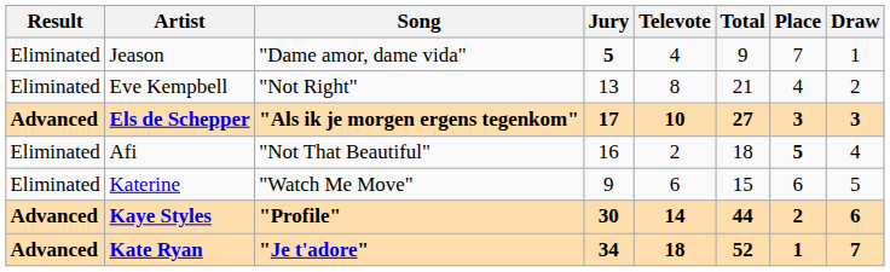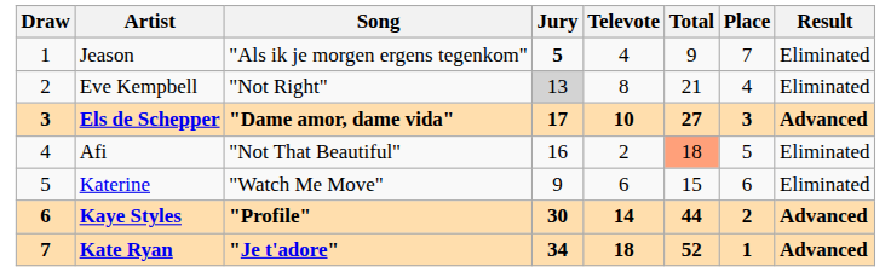 <table class="sortable wikitable" style="margin: 1em auto 1em auto; text-align:center;">
 <tr>
-<th>Result</th>
+<th>Draw</th>
 <th>Artist</th>
 <th>Song</th>
 <th>Jury</th>
 <th>Televote</th>
 <th>Total</th>
 <th>Place</th>
-<th>Draw</th>
+<th>Result</th>
 </tr>
 <tr>
-<td align="left">Eliminated</td>
+<td>1</td>
 <td align="left">Jeason</td>
-<td align="left">"Dame amor, dame vida"</td>
+<td align="left">"Als ik je morgen ergens tegenkom"</td>
 <td><strong>5</strong></td>
 <td>4</td>
 <td>9</td>
 <td>7</td>
-<td>1</td>
+<td align="left">Eliminated</td>
 </tr>
 <tr>
-<td align="left">Eliminated</td>
+<td>2</td>
 <td align="left">Eve Kempbell</td>
 <td align="left">"Not Right"</td>
-<td>13</td>
+<td style="background: lightgrey;">13</td>
 <td>8</td>
 <td>21</td>
 <td>4</td>
-<td>2</td>
+<td align="left">Eliminated</td>
 </tr>
 <tr style="font-weight:bold; background:navajowhite;">
-<td align="left">Advanced</td>
+<td>3</td>
 <td align="left"><a href='#'>Els de Schepper</a></td>
-<td align="left">"Als ik je morgen ergens tegenkom"</td>
+<td align="left">"Dame amor, dame vida"</td>
 <td>17</td>
 <td>10</td>
 <td>27</td>
 <td>3</td>
-<td>3</td>
+<td align="left">Advanced</td>
 </tr>
 <tr>
-<td align="left">Eliminated</td>
+<td>4</td>
 <td align="left">Afi</td>
 <td align="left">"Not That Beautiful"</td>
 <td>16</td>
 <td>2</td>
-<td>18</td>
-<td><strong>5</strong></td>
-<td>4</td>
+<td style="background: lightsalmon;">18</td>
+<td>5</td>
+<td align="left">Eliminated</td>
 </tr>
 <tr>
-<td align="left">Eliminated</td>
+<td>5</td>
 <td align="left"><a href='#'>Katerine</a></td>
 <td align="left">"Watch Me Move"</td>
 <td>9</td>
 <td>6</td>
 <td>15</td>
 <td>6</td>
-<td>5</td>
+<td align="left">Eliminated</td>
 </tr>
 <tr style="font-weight:bold; background:navajowhite;">
-<td align="left">Advanced</td>
+<td>6</td>
 <td align="left"><a href='#'>Kaye Styles</a></td>
 <td align="left">"Profile"</td>
 <td>30</td>
 <td>14</td>
 <td>44</td>
 <td>2</td>
-<td>6</td>
+<td align="left">Advanced</td>
 </tr>
 <tr style="font-weight:bold; background:navajowhite;">
-<td align="left">Advanced</td>
+<td>7</td>
 <td align="left"><a href='#'>Kate Ryan</a></td>
 <td align="left">"<a href='#'>Je t'adore</a>"</td>
 <td>34</td>
 <td>18</td>
 <td>52</td>
 <td>1</td>
-<td>7</td>
+<td align="left">Advanced</td>
 </tr>
 </table>
